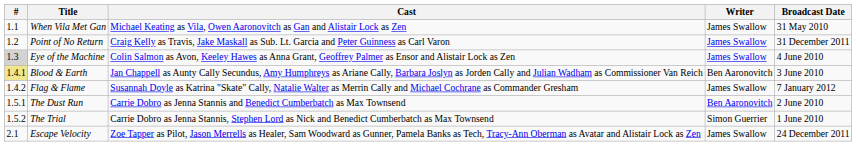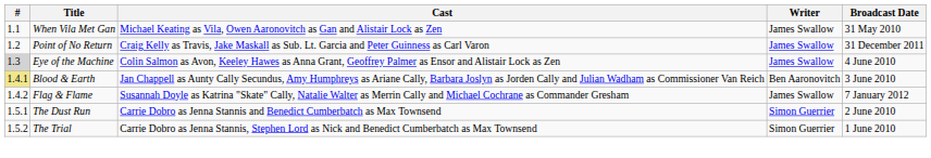 <table class="wikitable">
 <tr>
 <th>#</th>
 <th>Title</th>
 <th>Cast</th>
 <th>Writer</th>
 <th>Broadcast Date</th>
 </tr>
 <tr>
 <td>1.1</td>
 <td><em>When Vila Met Gan</em></td>
 <td><a href='#'>Michael Keating</a> as <a href='#'>Vila</a>, <a href='#'>Owen Aaronovitch</a> as <a href='#'>Gan</a> and <a href='#'>Alistair Lock</a> as <a href='#'>Zen</a></td>
 <td>James Swallow</td>
 <td>31 May 2010</td>
 </tr>
 <tr>
 <td>1.2</td>
 <td><em>Point of No Return</em></td>
 <td><a href='#'>Craig Kelly</a> as Travis, <a href='#'>Jake Maskall</a>  as Sub. Lt. Garcia and <a href='#'>Peter Guinness</a> as Carl Varon</td>
 <td><a href='#'>James Swallow</a></td>
 <td>31 December 2011</td>
 </tr>
 <tr>
 <td style="background: lightgrey;">1.3</td>
 <td><em>Eye of the Machine</em></td>
 <td><a href='#'>Colin Salmon</a> as Avon, <a href='#'>Keeley Hawes</a> as Anna Grant, <a href='#'>Geoffrey Palmer</a> as Ensor and Alistair Lock as Zen</td>
 <td><a href='#'>James Swallow</a></td>
 <td>4 June 2010</td>
 </tr>
 <tr>
 <td style="background: khaki;">1.4.1</td>
 <td><em>Blood & Earth</em></td>
 <td><a href='#'>Jan Chappell</a> as Aunty Cally Secundus, <a href='#'>Amy Humphreys</a> as Ariane Cally, <a href='#'>Barbara Joslyn</a> as Jorden Cally and <a href='#'>Julian Wadham</a> as Commissioner Van Reich</td>
 <td>Ben Aaronovitch</td>
 <td>3 June 2010</td>
 </tr>
 <tr>
 <td>1.4.2</td>
 <td><em>Flag & Flame</em></td>
 <td><a href='#'>Susannah Doyle</a> as Katrina "Skate" Cally, <a href='#'>Natalie Walter</a> as Merrin Cally and <a href='#'>Michael Cochrane</a> as Commander Gresham</td>
 <td>James Swallow</td>
 <td>7 January 2012</td>
 </tr>
 <tr>
 <td>1.5.1</td>
 <td><em>The Dust Run</em></td>
 <td><a href='#'>Carrie Dobro</a> as Jenna Stannis and <a href='#'>Benedict Cumberbatch</a> as Max Townsend</td>
-<td><a href='#'>Ben Aaronovitch</a></td>
+<td><a href='#'>Simon Guerrier</a></td>
 <td>2 June 2010</td>
 </tr>
 <tr>
 <td>1.5.2</td>
 <td><em>The Trial</em></td>
 <td>Carrie Dobro as Jenna Stannis, <a href='#'>Stephen Lord</a> as Nick and Benedict Cumberbatch as Max Townsend</td>
 <td>Simon Guerrier</td>
 <td>1 June 2010</td>
 </tr>
-<tr>
-<td>2.1</td>
-<td><em>Escape Velocity</em></td>
-<td><a href='#'>Zoe Tapper</a> as Pilot, <a href='#'>Jason Merrells</a> as Healer, Sam Woodward as Gunner, Pamela Banks as Tech, <a href='#'>Tracy-Ann Oberman</a> as Avatar and Alistair Lock as <a href='#'>Zen</a></td>
-<td>James Swallow</td>
-<td>24 December 2011</td>
-</tr>
 </table>
